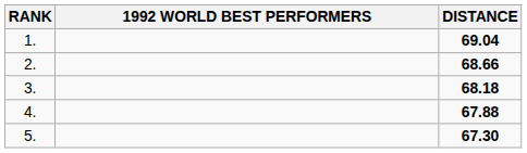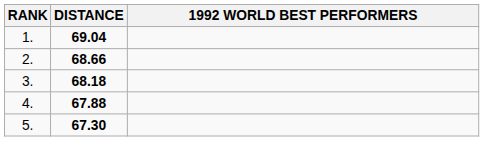 <table class="wikitable" style="border-collapse: collapse; font-size: 90%;">
 <tr>
 <th>RANK</th>
+<th align="center" style="width: 5em">DISTANCE</th>
 <th align="center" style="width: 25em">1992 WORLD BEST PERFORMERS</th>
-<th align="center" style="width: 5em">DISTANCE</th>
 </tr>
 <tr>
 <td align="center">1.</td>
+<td align="center"><strong>69.04</strong></td>
 <td></td>
-<td align="center"><strong>69.04</strong></td>
 </tr>
 <tr>
 <td align="center">2.</td>
+<td align="center"><strong>68.66</strong></td>
 <td></td>
-<td align="center"><strong>68.66</strong></td>
 </tr>
 <tr>
 <td align="center">3.</td>
+<td align="center"><strong>68.18</strong></td>
 <td></td>
-<td align="center"><strong>68.18</strong></td>
 </tr>
 <tr>
 <td align="center">4.</td>
+<td align="center"><strong>67.88</strong></td>
 <td></td>
-<td align="center"><strong>67.88</strong></td>
 </tr>
 <tr>
 <td align="center">5.</td>
+<td align="center"><strong>67.30</strong></td>
 <td></td>
-<td align="center"><strong>67.30</strong></td>
 </tr>
 </table>
